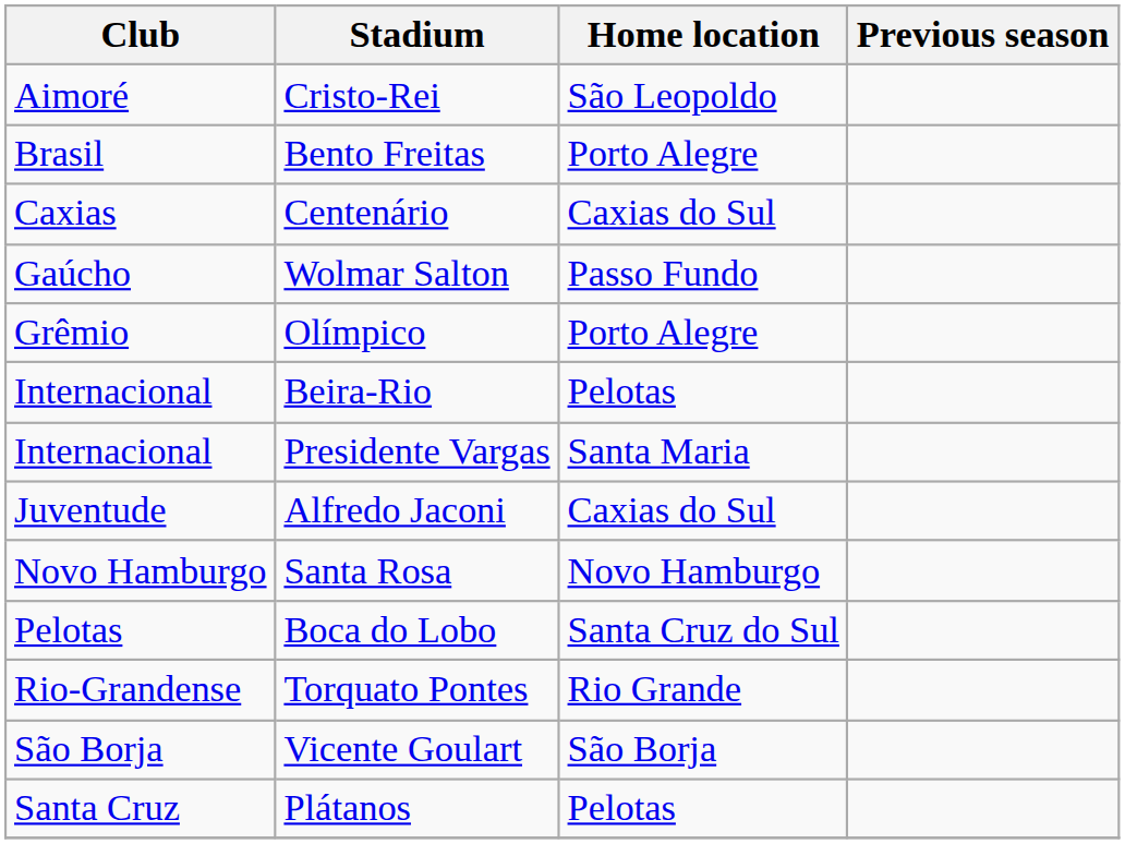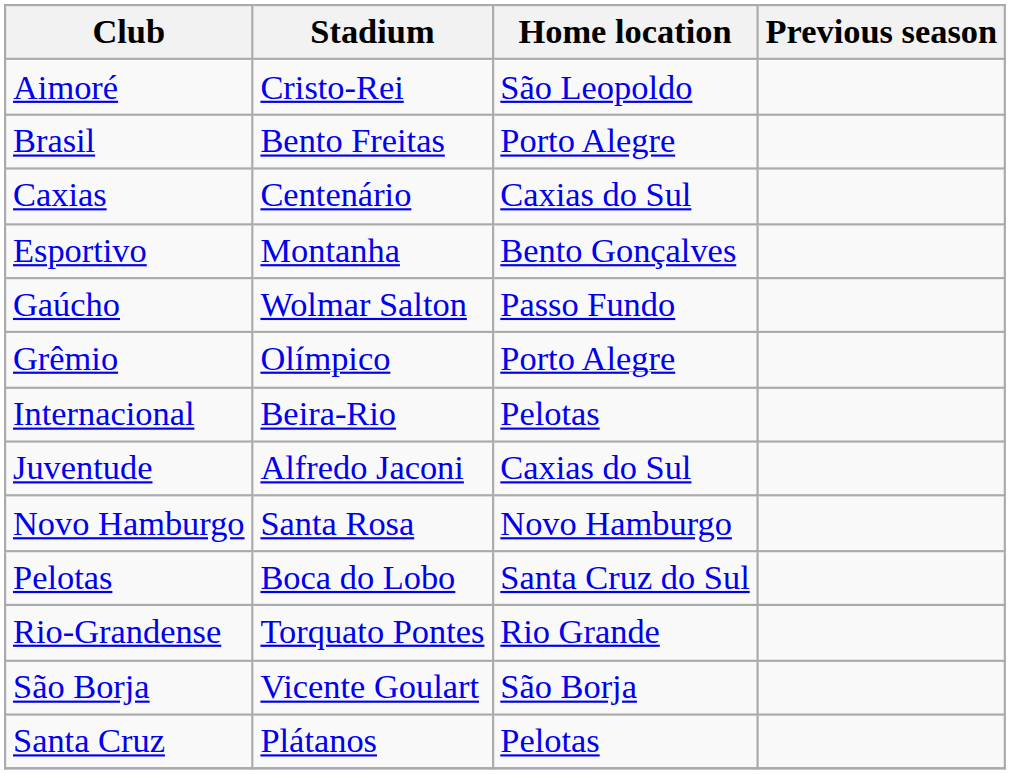 <table class="wikitable sortable">
 <tr>
 <th>Club</th>
 <th>Stadium</th>
 <th>Home location</th>
 <th>Previous season</th>
 </tr>
 <tr>
 <td><a href='#'>Aimoré</a></td>
 <td><a href='#'>Cristo-Rei</a></td>
 <td><a href='#'>São Leopoldo</a></td>
 <td></td>
 </tr>
 <tr>
 <td><a href='#'>Brasil</a></td>
 <td><a href='#'>Bento Freitas</a></td>
 <td><a href='#'>Porto Alegre</a></td>
 <td></td>
 </tr>
 <tr>
 <td><a href='#'>Caxias</a></td>
 <td><a href='#'>Centenário</a></td>
 <td><a href='#'>Caxias do Sul</a></td>
 <td></td>
 </tr>
 <tr>
+<td><a href='#'>Esportivo</a></td>
+<td><a href='#'>Montanha</a></td>
+<td><a href='#'>Bento Gonçalves</a></td>
+<td></td>
+</tr>
+<tr>
 <td><a href='#'>Gaúcho</a></td>
 <td><a href='#'>Wolmar Salton</a></td>
 <td><a href='#'>Passo Fundo</a></td>
 <td></td>
 </tr>
 <tr>
 <td><a href='#'>Grêmio</a></td>
 <td><a href='#'>Olímpico</a></td>
 <td><a href='#'>Porto Alegre</a></td>
 <td></td>
 </tr>
 <tr>
 <td><a href='#'>Internacional</a></td>
 <td><a href='#'>Beira-Rio</a></td>
 <td><a href='#'>Pelotas</a></td>
-<td></td>
-</tr>
-<tr>
-<td><a href='#'>Internacional</a></td>
-<td><a href='#'>Presidente Vargas</a></td>
-<td><a href='#'>Santa Maria</a></td>
 <td></td>
 </tr>
 <tr>
 <td><a href='#'>Juventude</a></td>
 <td><a href='#'>Alfredo Jaconi</a></td>
 <td><a href='#'>Caxias do Sul</a></td>
 <td></td>
 </tr>
 <tr>
 <td><a href='#'>Novo Hamburgo</a></td>
 <td><a href='#'>Santa Rosa</a></td>
 <td><a href='#'>Novo Hamburgo</a></td>
 <td></td>
 </tr>
 <tr>
 <td><a href='#'>Pelotas</a></td>
 <td><a href='#'>Boca do Lobo</a></td>
 <td><a href='#'>Santa Cruz do Sul</a></td>
 <td></td>
 </tr>
 <tr>
 <td><a href='#'>Rio-Grandense</a></td>
 <td><a href='#'>Torquato Pontes</a></td>
 <td><a href='#'>Rio Grande</a></td>
 <td></td>
 </tr>
 <tr>
 <td><a href='#'>São Borja</a></td>
 <td><a href='#'>Vicente Goulart</a></td>
 <td><a href='#'>São Borja</a></td>
 <td></td>
 </tr>
 <tr>
 <td><a href='#'>Santa Cruz</a></td>
 <td><a href='#'>Plátanos</a></td>
 <td><a href='#'>Pelotas</a></td>
 <td></td>
 </tr>
 <tr>
 </tr>
 </table>
